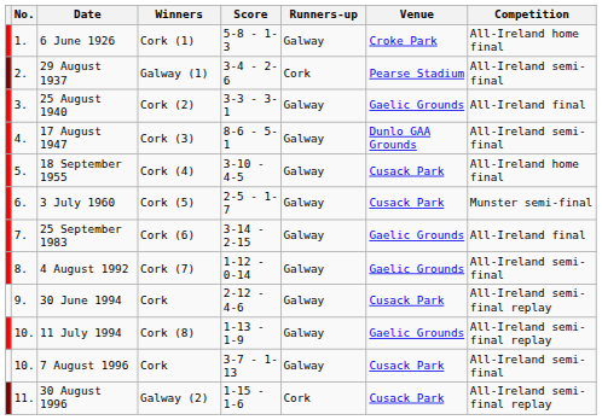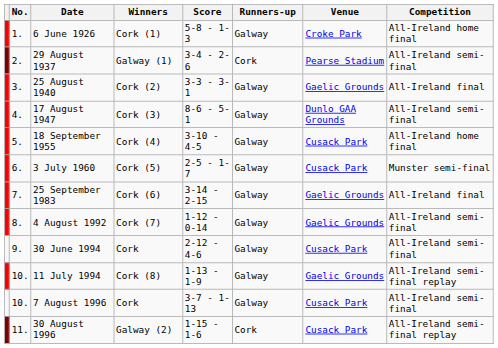 <table class="wikitable" style="font-size:90%">
 <tr>
 <th width=1></th>
 <th width=5>No.</th>
 <th width=120>Date</th>
 <th width=100>Winners</th>
 <th width=70>Score</th>
 <th width=100>Runners-up</th>
 <th width=130>Venue</th>
 <th width=160>Competition</th>
 </tr>
 <tr>
 <td style="background-color:#FF0000"></td>
 <td>1.</td>
 <td>6 June 1926</td>
 <td>Cork (1)</td>
 <td>5-8 - 1-3</td>
 <td>Galway</td>
 <td><a href='#'>Croke Park</a></td>
 <td>All-Ireland home final</td>
 </tr>
 <tr>
 <td style="background-color:#800000"></td>
 <td>2.</td>
 <td>29 August 1937</td>
 <td>Galway (1)</td>
 <td>3-4 - 2-6</td>
 <td>Cork</td>
 <td><a href='#'>Pearse Stadium</a></td>
 <td>All-Ireland semi-final</td>
 </tr>
 <tr>
 <td style="background-color:#FF0000"></td>
 <td>3.</td>
 <td>25 August 1940</td>
 <td>Cork (2)</td>
 <td>3-3 - 3-1</td>
 <td>Galway</td>
 <td><a href='#'>Gaelic Grounds</a></td>
 <td>All-Ireland final</td>
 </tr>
 <tr>
 <td style="background-color:#FF0000"></td>
 <td>4.</td>
 <td>17 August 1947</td>
 <td>Cork (3)</td>
 <td>8-6 - 5-1</td>
 <td>Galway</td>
 <td><a href='#'>Dunlo GAA Grounds</a></td>
 <td>All-Ireland semi-final</td>
 </tr>
 <tr>
 <td style="background-color:#FF0000"></td>
 <td>5.</td>
 <td>18 September 1955</td>
 <td>Cork (4)</td>
 <td>3-10 - 4-5</td>
 <td>Galway</td>
 <td><a href='#'>Cusack Park</a></td>
 <td>All-Ireland home final</td>
 </tr>
 <tr>
 <td style="background-color:#FF0000"></td>
 <td>6.</td>
 <td>3 July 1960</td>
 <td>Cork (5)</td>
 <td>2-5 - 1-7</td>
 <td>Galway</td>
 <td><a href='#'>Cusack Park</a></td>
 <td>Munster semi-final</td>
 </tr>
 <tr>
 <td style="background-color:#FF0000"></td>
 <td>7.</td>
 <td>25 September 1983</td>
 <td>Cork (6)</td>
 <td>3-14 - 2-15</td>
 <td>Galway</td>
 <td><a href='#'>Gaelic Grounds</a></td>
 <td>All-Ireland final</td>
 </tr>
 <tr>
 <td style="background-color:#FF0000"></td>
 <td>8.</td>
 <td>4 August 1992</td>
 <td>Cork (7)</td>
 <td>1-12 - 0-14</td>
 <td>Galway</td>
 <td><a href='#'>Gaelic Grounds</a></td>
 <td>All-Ireland semi-final</td>
 </tr>
 <tr>
 <td></td>
 <td>9.</td>
 <td>30 June 1994</td>
 <td>Cork</td>
 <td>2-12 - 4-6</td>
 <td>Galway</td>
 <td><a href='#'>Cusack Park</a></td>
-<td>All-Ireland semi-final replay</td>
+<td>All-Ireland semi-final</td>
 </tr>
 <tr>
 <td style="background-color:#FF0000"></td>
 <td>10.</td>
 <td>11 July 1994</td>
 <td>Cork (8)</td>
 <td>1-13 - 1-9</td>
 <td>Galway</td>
 <td><a href='#'>Gaelic Grounds</a></td>
 <td>All-Ireland semi-final replay</td>
 </tr>
 <tr>
 <td></td>
 <td>10.</td>
 <td>7 August 1996</td>
 <td>Cork</td>
 <td>3-7 - 1-13</td>
 <td>Galway</td>
 <td><a href='#'>Cusack Park</a></td>
 <td>All-Ireland semi-final</td>
 </tr>
 <tr>
 <td style="background-color:#800000"></td>
 <td>11.</td>
 <td>30 August 1996</td>
 <td>Galway (2)</td>
 <td>1-15 - 1-6</td>
 <td>Cork</td>
 <td><a href='#'>Cusack Park</a></td>
 <td>All-Ireland semi-final replay</td>
 </tr>
 </table>
